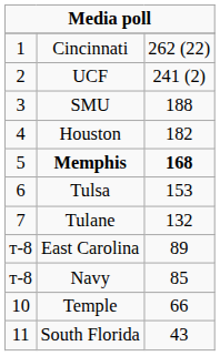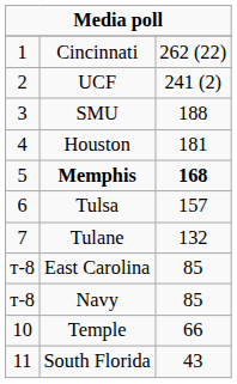 <table class="wikitable">
 <tr align="center">
 <td align="center" Colspan="3"><strong>Media poll</strong></td>
 </tr>
 <tr align="center">
 </tr>
 <tr align="center">
 <td>1</td>
 <td>Cincinnati</td>
 <td>262 (22)</td>
 </tr>
 <tr align="center">
 <td>2</td>
 <td>UCF</td>
 <td>241 (2)</td>
 </tr>
 <tr align="center">
 <td>3</td>
 <td>SMU</td>
 <td>188</td>
 </tr>
 <tr align="center">
 <td>4</td>
 <td>Houston</td>
-<td>182</td>
+<td>181</td>
 </tr>
 <tr align="center">
 <td>5</td>
 <td><strong>Memphis</strong></td>
 <td><strong>168</strong></td>
 </tr>
 <tr align="center">
 <td>6</td>
 <td>Tulsa</td>
-<td>153</td>
+<td>157</td>
 </tr>
 <tr align="center">
 <td>7</td>
 <td>Tulane</td>
 <td>132</td>
 </tr>
 <tr align="center">
 <td>т-8</td>
 <td>East Carolina</td>
-<td>89</td>
+<td>85</td>
 </tr>
 <tr align="center">
 <td>т-8</td>
 <td>Navy</td>
 <td>85</td>
 </tr>
 <tr align="center">
 <td>10</td>
 <td>Temple</td>
 <td>66</td>
 </tr>
 <tr align="center">
 <td>11</td>
 <td>South Florida</td>
 <td>43</td>
 </tr>
 </table>
